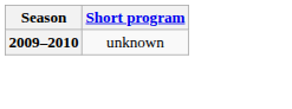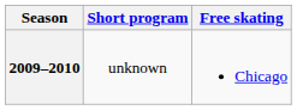 <table class=wikitable style=text-align:center>
 <tr>
 <th>Season</th>
 <th><a href='#'>Short program</a></th>
+<th><a href='#'>Free skating</a></th>
 </tr>
 <tr>
 <th>2009–2010</th>
 <td align="center">unknown</td>
+<td><br><ul><li><a href='#'>Chicago</a> <br></li></ul></td>
 </tr>
 </table>
